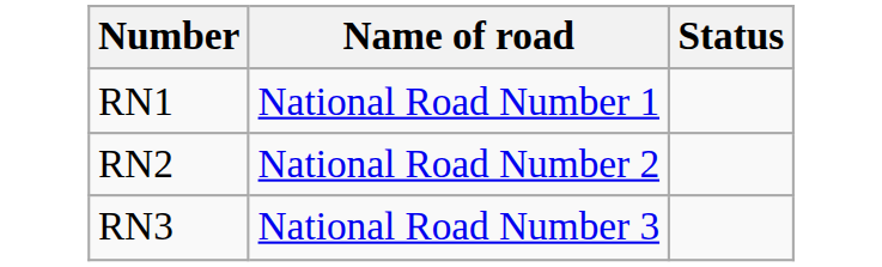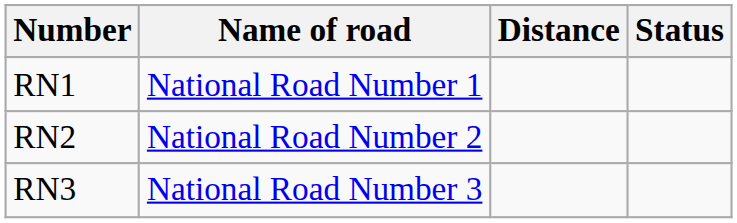 <table class="wikitable sortable" style="margin: 0.5em auto">
 <tr>
 <th>Number</th>
 <th>Name of road</th>
+<th>Distance</th>
 <th>Status</th>
 </tr>
 <tr>
 <td>RN1</td>
 <td><a href='#'>National Road Number 1</a></td>
 <td></td>
+<td></td>
 </tr>
 <tr>
 <td>RN2</td>
 <td><a href='#'>National Road Number 2</a></td>
+<td></td>
 <td></td>
 </tr>
 <tr>
 <td>RN3</td>
 <td><a href='#'>National Road Number 3</a></td>
 <td></td>
+<td></td>
 </tr>
 </table>
